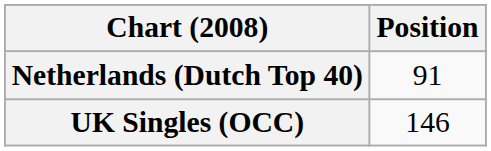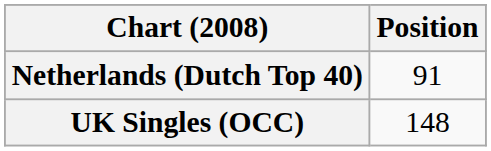 <table class="wikitable sortable plainrowheaders">
 <tr>
 <th>Chart (2008)</th>
 <th>Position</th>
 </tr>
 <tr>
 <th scope="row">Netherlands (Dutch Top 40)</th>
 <td style="text-align:center;">91</td>
 </tr>
 <tr>
 <th scope="row">UK Singles (OCC)</th>
-<td style="text-align:center;">146</td>
+<td style="text-align:center;">148</td>
 </tr>
 </table>
